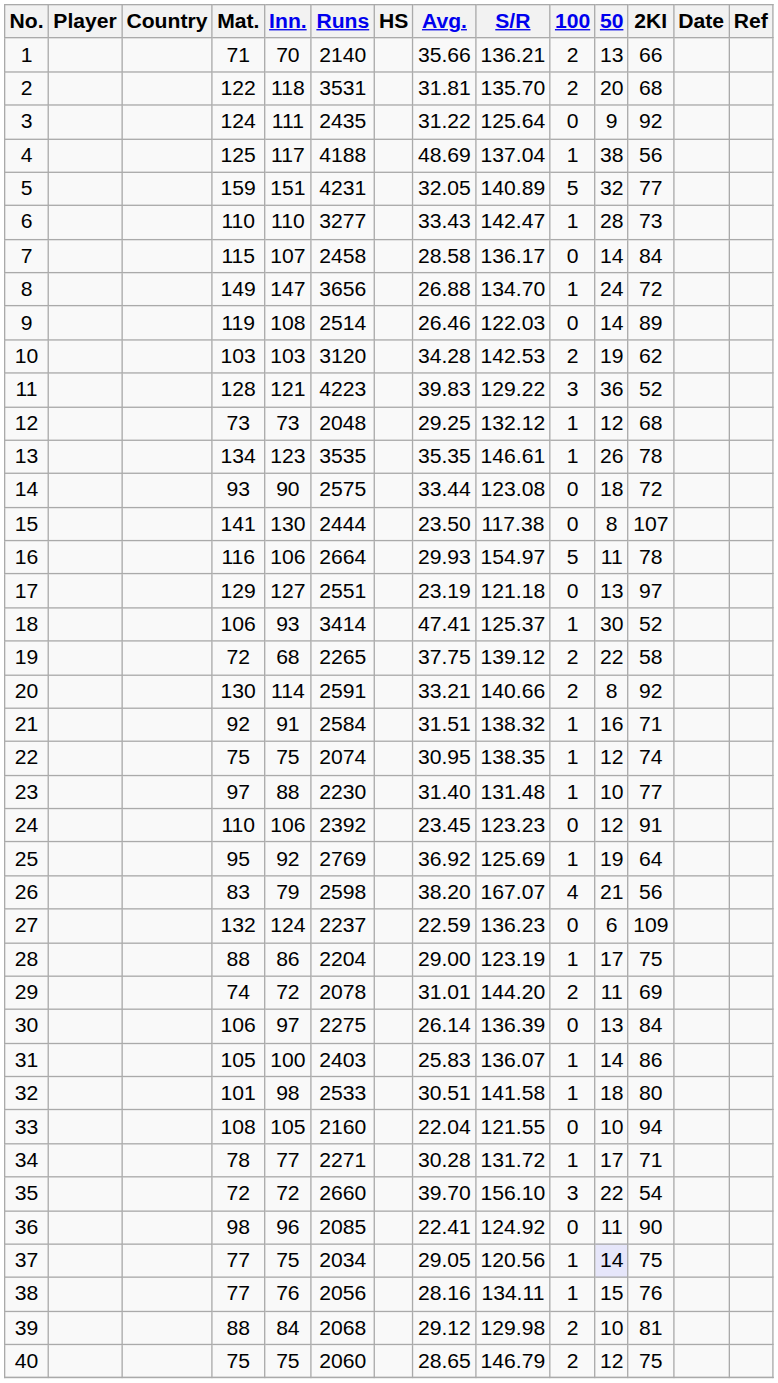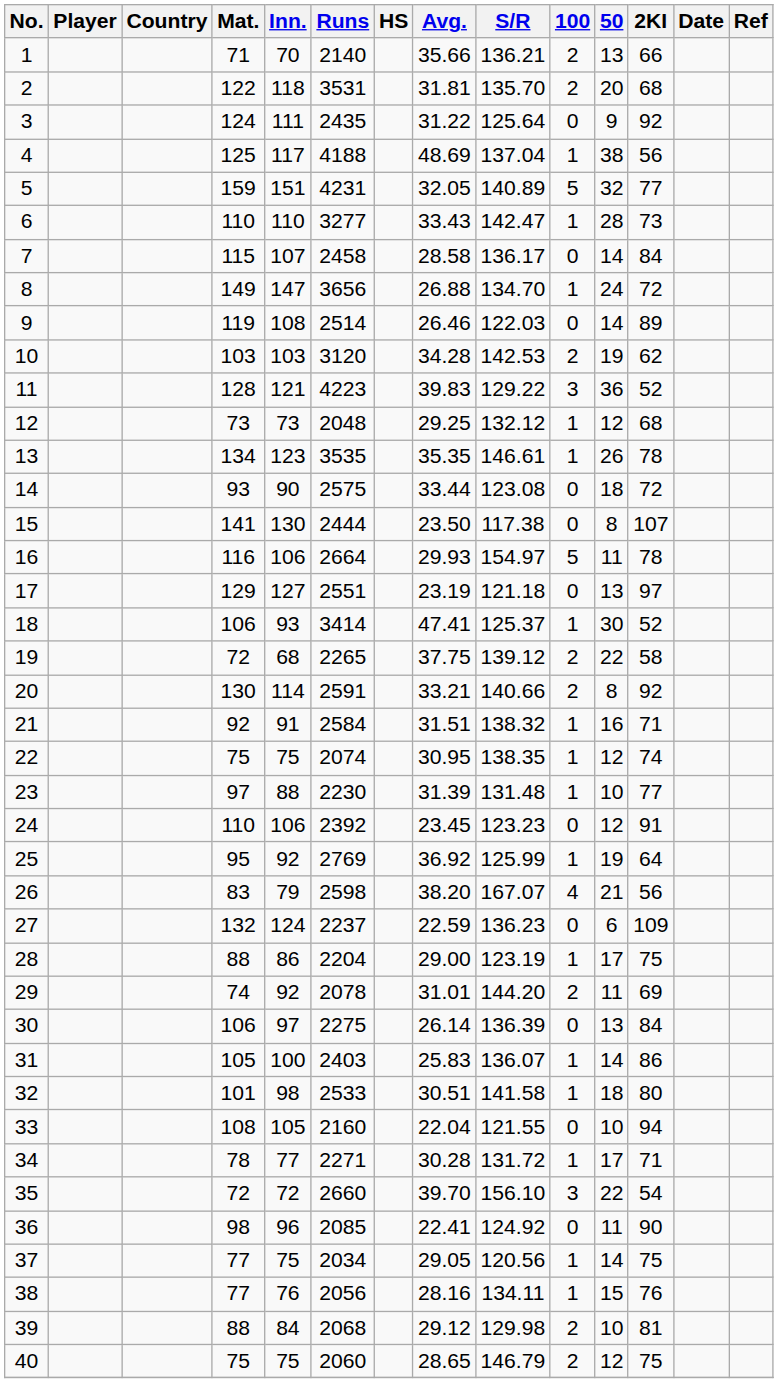 <table class="wikitable plainrowheaders sortable" style="text-align: center;">
 <tr>
 <th scope="col">No.</th>
 <th scope="col">Player</th>
 <th scope="col">Country</th>
 <th scope="col">Mat.</th>
 <th scope="col"><a href='#'>Inn.</a></th>
 <th scope="col"><a href='#'>Runs</a></th>
 <th scope="col">HS </th>
 <th scope="col"><a href='#'>Avg.</a></th>
 <th scope="col"><a href='#'>S/R</a></th>
 <th scope="col"><a href='#'>100</a></th>
 <th scope="col"><a href='#'>50</a></th>
 <th scope="col">2KI</th>
 <th scope="col">Date</th>
 <th scope="col">Ref</th>
 </tr>
 <tr>
 <td>1</td>
 <td></td>
 <td></td>
 <td>71</td>
 <td>70</td>
 <td>2140</td>
 <td></td>
 <td>35.66</td>
 <td>136.21</td>
 <td>2</td>
 <td>13</td>
 <td>66</td>
 <td></td>
 <td></td>
 </tr>
 <tr>
 <td>2</td>
 <td></td>
 <td></td>
 <td>122</td>
 <td>118</td>
 <td>3531</td>
 <td></td>
 <td>31.81</td>
 <td>135.70</td>
 <td>2</td>
 <td>20</td>
 <td>68</td>
 <td></td>
 <td></td>
 </tr>
 <tr>
 <td>3</td>
 <td></td>
 <td></td>
 <td>124</td>
 <td>111</td>
 <td>2435</td>
 <td></td>
 <td>31.22</td>
 <td>125.64</td>
 <td>0</td>
 <td>9</td>
 <td>92</td>
 <td></td>
 <td></td>
 </tr>
 <tr>
 <td>4</td>
 <td></td>
 <td></td>
 <td>125</td>
 <td>117</td>
 <td>4188</td>
 <td></td>
 <td>48.69</td>
 <td>137.04</td>
 <td>1</td>
 <td>38</td>
 <td>56</td>
 <td></td>
 <td></td>
 </tr>
 <tr>
 <td>5</td>
 <td></td>
 <td></td>
 <td>159</td>
 <td>151</td>
 <td>4231</td>
 <td></td>
 <td>32.05</td>
 <td>140.89</td>
 <td>5</td>
 <td>32</td>
 <td>77</td>
 <td></td>
 <td></td>
 </tr>
 <tr>
 <td>6</td>
 <td></td>
 <td></td>
 <td>110</td>
 <td>110</td>
 <td>3277</td>
 <td></td>
 <td>33.43</td>
 <td>142.47</td>
 <td>1</td>
 <td>28</td>
 <td>73</td>
 <td></td>
 <td></td>
 </tr>
 <tr>
 <td>7</td>
 <td></td>
 <td></td>
 <td>115</td>
 <td>107</td>
 <td>2458</td>
 <td></td>
 <td>28.58</td>
 <td>136.17</td>
 <td>0</td>
 <td>14</td>
 <td>84</td>
 <td></td>
 <td></td>
 </tr>
 <tr>
 <td>8</td>
 <td><strong></strong></td>
 <td></td>
 <td>149</td>
 <td>147</td>
 <td>3656</td>
 <td></td>
 <td>26.88</td>
 <td>134.70</td>
 <td>1</td>
 <td>24</td>
 <td>72</td>
 <td></td>
 <td></td>
 </tr>
 <tr>
 <td>9</td>
 <td></td>
 <td></td>
 <td>119</td>
 <td>108</td>
 <td>2514</td>
 <td></td>
 <td>26.46</td>
 <td>122.03</td>
 <td>0</td>
 <td>14</td>
 <td>89</td>
 <td></td>
 <td></td>
 </tr>
 <tr>
 <td>10</td>
 <td></td>
 <td></td>
 <td>103</td>
 <td>103</td>
 <td>3120</td>
 <td></td>
 <td>34.28</td>
 <td>142.53</td>
 <td>2</td>
 <td>19</td>
 <td>62</td>
 <td></td>
 <td></td>
 </tr>
 <tr>
 <td>11</td>
 <td><strong></strong></td>
 <td></td>
 <td>128</td>
 <td>121</td>
 <td>4223</td>
 <td></td>
 <td>39.83</td>
 <td>129.22</td>
 <td>3</td>
 <td>36</td>
 <td>52</td>
 <td></td>
 <td></td>
 </tr>
 <tr>
 <td>12</td>
 <td></td>
 <td></td>
 <td>73</td>
 <td>73</td>
 <td>2048</td>
 <td></td>
 <td>29.25</td>
 <td>132.12</td>
 <td>1</td>
 <td>12</td>
 <td>68</td>
 <td></td>
 <td></td>
 </tr>
 <tr>
 <td>13</td>
 <td><strong></strong></td>
 <td></td>
 <td>134</td>
 <td>123</td>
 <td>3535</td>
 <td></td>
 <td>35.35</td>
 <td>146.61</td>
 <td>1</td>
 <td>26</td>
 <td>78</td>
 <td></td>
 <td></td>
 </tr>
 <tr>
 <td>14</td>
 <td><strong></strong></td>
 <td></td>
 <td>93</td>
 <td>90</td>
 <td>2575</td>
 <td></td>
 <td>33.44</td>
 <td>123.08</td>
 <td>0</td>
 <td>18</td>
 <td>72</td>
 <td></td>
 <td></td>
 </tr>
 <tr>
 <td>15</td>
 <td></td>
 <td></td>
 <td>141</td>
 <td>130</td>
 <td>2444</td>
 <td></td>
 <td>23.50</td>
 <td>117.38</td>
 <td>0</td>
 <td>8</td>
 <td>107</td>
 <td></td>
 <td></td>
 </tr>
 <tr>
 <td>16</td>
 <td><strong></strong></td>
 <td></td>
 <td>116</td>
 <td>106</td>
 <td>2664</td>
 <td></td>
 <td>29.93</td>
 <td>154.97</td>
 <td>5</td>
 <td>11</td>
 <td>78</td>
 <td></td>
 <td></td>
 </tr>
 <tr>
 <td>17</td>
 <td></td>
 <td></td>
 <td>129</td>
 <td>127</td>
 <td>2551</td>
 <td></td>
 <td>23.19</td>
 <td>121.18</td>
 <td>0</td>
 <td>13</td>
 <td>97</td>
 <td></td>
 <td></td>
 </tr>
 <tr>
 <td>18</td>
 <td><strong></strong></td>
 <td></td>
 <td>106</td>
 <td>93</td>
 <td>3414</td>
 <td></td>
 <td>47.41</td>
 <td>125.37</td>
 <td>1</td>
 <td>30</td>
 <td>52</td>
 <td></td>
 <td></td>
 </tr>
 <tr>
 <td>19</td>
 <td><strong></strong></td>
 <td></td>
 <td>72</td>
 <td>68</td>
 <td>2265</td>
 <td></td>
 <td>37.75</td>
 <td>139.12</td>
 <td>2</td>
 <td>22</td>
 <td>58</td>
 <td></td>
 <td></td>
 </tr>
 <tr>
 <td>20</td>
 <td><strong></strong></td>
 <td></td>
 <td>130</td>
 <td>114</td>
 <td>2591</td>
 <td></td>
 <td>33.21</td>
 <td>140.66</td>
 <td>2</td>
 <td>8</td>
 <td>92</td>
 <td></td>
 <td></td>
 </tr>
 <tr>
 <td>21</td>
 <td></td>
 <td></td>
 <td>92</td>
 <td>91</td>
 <td>2584</td>
 <td></td>
 <td>31.51</td>
 <td>138.32</td>
 <td>1</td>
 <td>16</td>
 <td>71</td>
 <td></td>
 <td></td>
 </tr>
 <tr>
 <td>22</td>
 <td></td>
 <td></td>
 <td>75</td>
 <td>75</td>
 <td>2074</td>
 <td></td>
 <td>30.95</td>
 <td>138.35</td>
 <td>1</td>
 <td>12</td>
 <td>74</td>
 <td></td>
 <td></td>
 </tr>
 <tr>
 <td>23</td>
 <td><strong></strong></td>
 <td></td>
 <td>97</td>
 <td>88</td>
 <td>2230</td>
 <td></td>
-<td>31.40</td>
+<td>31.39</td>
 <td>131.48</td>
 <td>1</td>
 <td>10</td>
 <td>77</td>
 <td></td>
 <td></td>
 </tr>
 <tr>
 <td>24</td>
 <td><strong></strong></td>
 <td></td>
 <td>110</td>
 <td>106</td>
 <td>2392</td>
 <td></td>
 <td>23.45</td>
 <td>123.23</td>
 <td>0</td>
 <td>12</td>
 <td>91</td>
 <td></td>
 <td></td>
 </tr>
 <tr>
 <td>25</td>
 <td><strong></strong></td>
 <td></td>
 <td>95</td>
 <td>92</td>
 <td>2769</td>
 <td></td>
 <td>36.92</td>
-<td>125.69</td>
+<td>125.99</td>
 <td>1</td>
 <td>19</td>
 <td>64</td>
 <td></td>
 <td></td>
 </tr>
 <tr>
 <td>26</td>
 <td><strong></strong></td>
 <td></td>
 <td>83</td>
 <td>79</td>
 <td>2598</td>
 <td></td>
 <td>38.20</td>
 <td>167.07</td>
 <td>4</td>
 <td>21</td>
 <td>56</td>
 <td></td>
 <td></td>
 </tr>
 <tr>
 <td>27</td>
 <td><strong></strong></td>
 <td></td>
 <td>132</td>
 <td>124</td>
 <td>2237</td>
 <td></td>
 <td>22.59</td>
 <td>136.23</td>
 <td>0</td>
 <td>6</td>
 <td>109</td>
 <td></td>
 <td></td>
 </tr>
 <tr>
 <td>28</td>
 <td><strong></strong></td>
 <td></td>
 <td>88</td>
 <td>86</td>
 <td>2204</td>
 <td></td>
 <td>29.00</td>
 <td>123.19</td>
 <td>1</td>
 <td>17</td>
 <td>75</td>
 <td></td>
 <td></td>
 </tr>
 <tr>
 <td>29</td>
 <td><strong></strong></td>
 <td></td>
 <td>74</td>
-<td>72</td>
+<td>92</td>
 <td>2078</td>
 <td></td>
 <td>31.01</td>
 <td>144.20</td>
 <td>2</td>
 <td>11</td>
 <td>69</td>
 <td></td>
 <td></td>
 </tr>
 <tr>
 <td>30</td>
 <td><strong></strong></td>
 <td></td>
 <td>106</td>
 <td>97</td>
 <td>2275</td>
 <td></td>
 <td>26.14</td>
 <td>136.39</td>
 <td>0</td>
 <td>13</td>
 <td>84</td>
 <td></td>
 <td></td>
 </tr>
 <tr>
 <td>31</td>
 <td><strong></strong></td>
 <td></td>
 <td>105</td>
 <td>100</td>
 <td>2403</td>
 <td></td>
 <td>25.83</td>
 <td>136.07</td>
 <td>1</td>
 <td>14</td>
 <td>86</td>
 <td></td>
 <td></td>
 </tr>
 <tr>
 <td>32</td>
 <td><strong></strong></td>
 <td></td>
 <td>101</td>
 <td>98</td>
 <td>2533</td>
 <td></td>
 <td>30.51</td>
 <td>141.58</td>
 <td>1</td>
 <td>18</td>
 <td>80</td>
 <td></td>
 <td></td>
 </tr>
 <tr>
 <td>33</td>
 <td><strong></strong></td>
 <td></td>
 <td>108</td>
 <td>105</td>
 <td>2160</td>
 <td></td>
 <td>22.04</td>
 <td>121.55</td>
 <td>0</td>
 <td>10</td>
 <td>94</td>
 <td></td>
 <td></td>
 </tr>
 <tr>
 <td>34</td>
 <td><strong></strong></td>
 <td></td>
 <td>78</td>
 <td>77</td>
 <td>2271</td>
 <td></td>
 <td>30.28</td>
 <td>131.72</td>
 <td>1</td>
 <td>17</td>
 <td>71</td>
 <td></td>
 <td></td>
 </tr>
 <tr>
 <td>35</td>
 <td><strong></strong></td>
 <td></td>
 <td>72</td>
 <td>72</td>
 <td>2660</td>
 <td></td>
 <td>39.70</td>
 <td>156.10</td>
 <td>3</td>
 <td>22</td>
 <td>54</td>
 <td></td>
 <td></td>
 </tr>
 <tr>
 <td>36</td>
 <td><strong></strong></td>
 <td></td>
 <td>98</td>
 <td>96</td>
 <td>2085</td>
 <td></td>
 <td>22.41</td>
 <td>124.92</td>
 <td>0</td>
 <td>11</td>
 <td>90</td>
 <td></td>
 <td></td>
 </tr>
 <tr>
 <td>37</td>
 <td><strong></strong></td>
 <td></td>
 <td>77</td>
 <td>75</td>
 <td>2034</td>
 <td></td>
 <td>29.05</td>
 <td>120.56</td>
 <td>1</td>
-<td style="background: lavender;">14</td>
+<td>14</td>
 <td>75</td>
 <td></td>
 <td></td>
 </tr>
 <tr>
 <td>38</td>
 <td><strong></strong></td>
 <td></td>
 <td>77</td>
 <td>76</td>
 <td>2056</td>
 <td></td>
 <td>28.16</td>
 <td>134.11</td>
 <td>1</td>
 <td>15</td>
 <td>76</td>
 <td></td>
 <td></td>
 </tr>
 <tr>
 <td>39</td>
 <td><strong></strong></td>
 <td></td>
 <td>88</td>
 <td>84</td>
 <td>2068</td>
 <td></td>
 <td>29.12</td>
 <td>129.98</td>
 <td>2</td>
 <td>10</td>
 <td>81</td>
 <td></td>
 <td></td>
 </tr>
 <tr>
 <td>40</td>
 <td><strong></strong></td>
 <td></td>
 <td>75</td>
 <td>75</td>
 <td>2060</td>
 <td></td>
 <td>28.65</td>
 <td>146.79</td>
 <td>2</td>
 <td>12</td>
 <td>75</td>
 <td></td>
 <td></td>
 </tr>
 <tr>
 </tr>
 </table>
